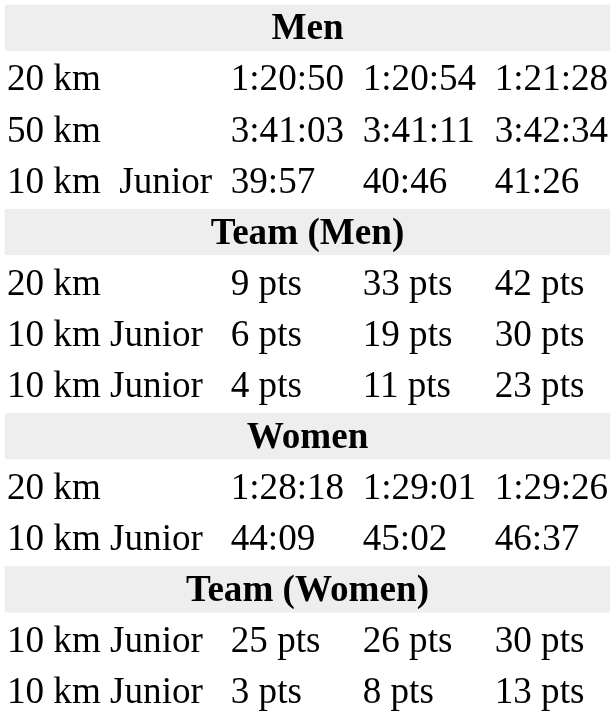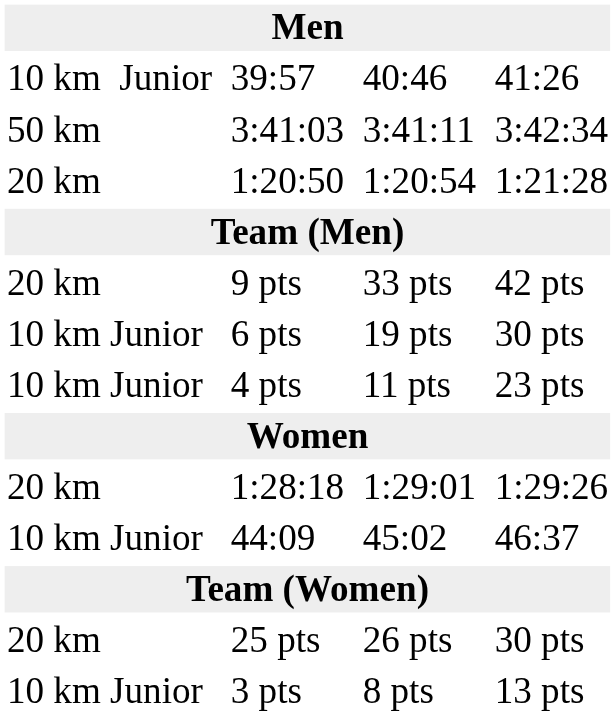 <table>
 <tr>
 <td colspan=7 bgcolor=#eeeeee style=text-align:center;><strong>Men</strong></td>
 </tr>
 <tr>
-<td>20 km </td>
+<td>10 km  Junior</td>
 <td></td>
-<td>1:20:50</td>
+<td>39:57</td>
 <td></td>
-<td>1:20:54</td>
+<td>40:46</td>
 <td></td>
-<td>1:21:28</td>
+<td>41:26</td>
 </tr>
 <tr>
 <td>50 km </td>
 <td></td>
 <td>3:41:03</td>
 <td></td>
 <td>3:41:11</td>
 <td></td>
 <td>3:42:34</td>
 </tr>
 <tr>
-<td>10 km  Junior</td>
+<td>20 km </td>
 <td></td>
-<td>39:57</td>
+<td>1:20:50</td>
 <td></td>
-<td>40:46</td>
+<td>1:20:54</td>
 <td></td>
-<td>41:26</td>
+<td>1:21:28</td>
 </tr>
 <tr>
 <td colspan=7 bgcolor=#eeeeee style=text-align:center;><strong>Team (Men)</strong></td>
 </tr>
 <tr>
 <td>20 km</td>
 <td></td>
 <td>9 pts</td>
 <td></td>
 <td>33 pts</td>
 <td></td>
 <td>42 pts</td>
 </tr>
 <tr>
 <td>10 km Junior</td>
 <td></td>
 <td>6 pts</td>
 <td></td>
 <td>19 pts</td>
 <td></td>
 <td>30 pts</td>
 </tr>
 <tr>
 <td>10 km Junior</td>
 <td></td>
 <td>4 pts</td>
 <td></td>
 <td>11 pts</td>
 <td></td>
 <td>23 pts</td>
 </tr>
 <tr>
 <td colspan=7 bgcolor=#eeeeee style=text-align:center;><strong>Women</strong></td>
 </tr>
 <tr>
 <td>20 km </td>
 <td></td>
 <td>1:28:18</td>
 <td></td>
 <td>1:29:01</td>
 <td></td>
 <td>1:29:26</td>
 </tr>
 <tr>
 <td>10 km Junior</td>
 <td></td>
 <td>44:09</td>
 <td></td>
 <td>45:02</td>
 <td></td>
 <td>46:37</td>
 </tr>
 <tr>
 <td colspan=7 bgcolor=#eeeeee style=text-align:center;><strong>Team (Women)</strong></td>
 </tr>
 <tr>
-<td>10 km Junior</td>
+<td>20 km</td>
 <td></td>
 <td>25 pts</td>
 <td></td>
 <td>26 pts</td>
 <td></td>
 <td>30 pts</td>
 </tr>
 <tr>
 <td>10 km Junior</td>
 <td></td>
 <td>3 pts</td>
 <td></td>
 <td>8 pts</td>
 <td></td>
 <td>13 pts</td>
 </tr>
 </table>
